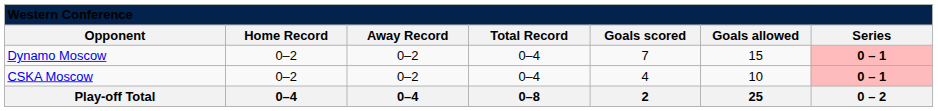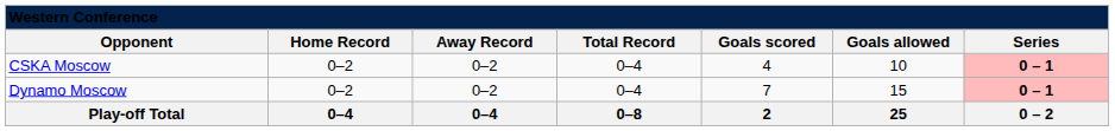 <table class="wikitable" style="font-size: 95%; text-align: center">
 <tr>
 <td colspan="7" style="text-align:left; background:#03224c"><span> <strong>Western Conference</strong> </span></td>
 </tr>
 <tr>
 <th style="width: 20%">Opponent</th>
 <th style="width: 11%">Home Record</th>
 <th style="width: 11%">Away Record</th>
 <th style="width: 11%">Total Record</th>
 <th style="width: 10%">Goals scored</th>
 <th style="width: 10%">Goals allowed</th>
 <th style="width: 11%">Series</th>
 </tr>
 <tr>
+<td style="text-align:left"><a href='#'>CSKA Moscow</a></td>
+<td>0–2</td>
+<td>0–2</td>
+<td>0–4</td>
+<td>4</td>
+<td>10</td>
+<td bgcolor= ffbbbb><strong>0 – 1</strong></td>
+</tr>
+<tr>
 <td style="text-align:left"><a href='#'>Dynamo Moscow</a></td>
 <td>0–2</td>
 <td>0–2</td>
 <td>0–4</td>
 <td>7</td>
 <td>15</td>
 <td bgcolor=ffbbbb><strong>0 – 1</strong></td>
-</tr>
-<tr>
-<td style="text-align:left"><a href='#'>CSKA Moscow</a></td>
-<td>0–2</td>
-<td>0–2</td>
-<td>0–4</td>
-<td>4</td>
-<td>10</td>
-<td bgcolor= ffbbbb><strong>0 – 1</strong></td>
 </tr>
 <tr>
 <th>Play-off Total</th>
 <th>0–4</th>
 <th>0–4</th>
 <th>0–8</th>
 <th>2</th>
 <th>25</th>
 <th>0 – 2</th>
 </tr>
 </table>
